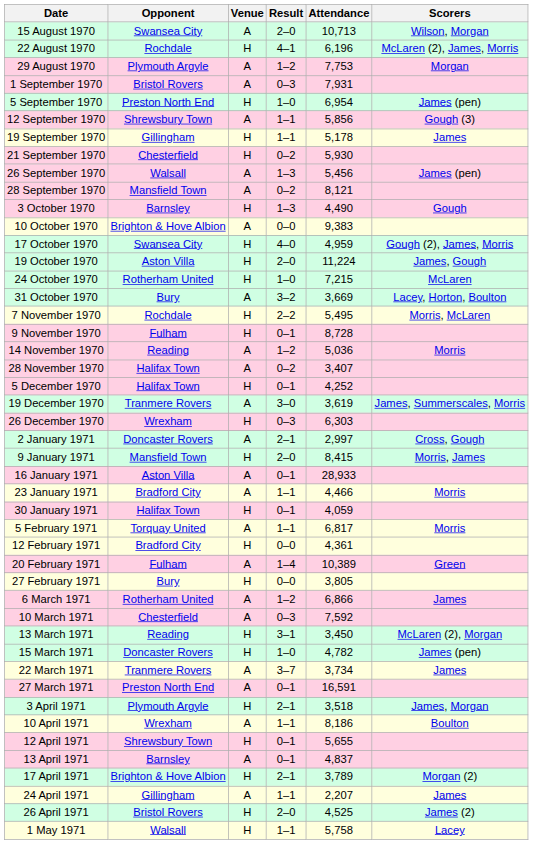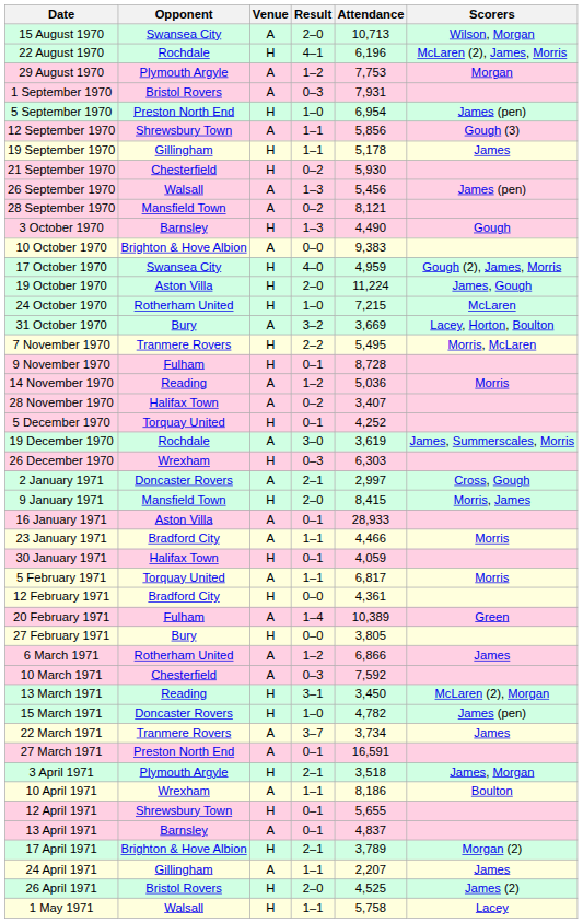 <table class="wikitable sortable" style="font-size:100%; text-align:center">
 <tr>
 <th>Date</th>
 <th>Opponent</th>
 <th>Venue</th>
 <th>Result</th>
 <th>Attendance</th>
 <th>Scorers</th>
 </tr>
 <tr style="background-color: #d0ffe3;">
 <td>15 August 1970</td>
 <td><a href='#'>Swansea City</a></td>
 <td>A</td>
 <td>2–0</td>
 <td>10,713</td>
 <td><a href='#'>Wilson</a>, <a href='#'>Morgan</a></td>
 </tr>
 <tr style="background-color: #d0ffe3;">
 <td>22 August 1970</td>
 <td><a href='#'>Rochdale</a></td>
 <td>H</td>
 <td>4–1</td>
 <td>6,196</td>
 <td><a href='#'>McLaren</a> (2), <a href='#'>James</a>, <a href='#'>Morris</a></td>
 </tr>
 <tr style="background-color: #ffd0e3;">
 <td>29 August 1970</td>
 <td><a href='#'>Plymouth Argyle</a></td>
 <td>A</td>
 <td>1–2</td>
 <td>7,753</td>
 <td><a href='#'>Morgan</a></td>
 </tr>
 <tr style="background-color: #ffd0e3;">
 <td>1 September 1970</td>
 <td><a href='#'>Bristol Rovers</a></td>
 <td>A</td>
 <td>0–3</td>
 <td>7,931</td>
 <td></td>
 </tr>
 <tr style="background-color: #d0ffe3;">
 <td>5 September 1970</td>
 <td><a href='#'>Preston North End</a></td>
 <td>H</td>
 <td>1–0</td>
 <td>6,954</td>
 <td><a href='#'>James</a> (pen)</td>
 </tr>
 <tr style="background-color: #ffd0e3;">
 <td>12 September 1970</td>
 <td><a href='#'>Shrewsbury Town</a></td>
 <td>A</td>
 <td>1–1</td>
 <td>5,856</td>
 <td><a href='#'>Gough</a> (3)</td>
 </tr>
 <tr style="background-color: #ffffdd;">
 <td>19 September 1970</td>
 <td><a href='#'>Gillingham</a></td>
 <td>H</td>
 <td>1–1</td>
 <td>5,178</td>
 <td><a href='#'>James</a></td>
 </tr>
 <tr style="background-color: #ffd0e3;">
 <td>21 September 1970</td>
 <td><a href='#'>Chesterfield</a></td>
 <td>H</td>
 <td>0–2</td>
 <td>5,930</td>
 <td></td>
 </tr>
 <tr style="background-color: #ffd0e3;">
 <td>26 September 1970</td>
 <td><a href='#'>Walsall</a></td>
 <td>A</td>
 <td>1–3</td>
 <td>5,456</td>
 <td><a href='#'>James</a> (pen)</td>
 </tr>
 <tr style="background-color: #ffd0e3;">
 <td>28 September 1970</td>
 <td><a href='#'>Mansfield Town</a></td>
 <td>A</td>
 <td>0–2</td>
 <td>8,121</td>
 <td></td>
 </tr>
 <tr style="background-color: #ffd0e3;">
 <td>3 October 1970</td>
 <td><a href='#'>Barnsley</a></td>
 <td>H</td>
 <td>1–3</td>
 <td>4,490</td>
 <td><a href='#'>Gough</a></td>
 </tr>
 <tr style="background-color: #ffffdd;">
 <td>10 October 1970</td>
 <td><a href='#'>Brighton & Hove Albion</a></td>
 <td>A</td>
 <td>0–0</td>
 <td>9,383</td>
 <td></td>
 </tr>
 <tr style="background-color: #d0ffe3;">
 <td>17 October 1970</td>
 <td><a href='#'>Swansea City</a></td>
 <td>H</td>
 <td>4–0</td>
 <td>4,959</td>
 <td><a href='#'>Gough</a> (2), <a href='#'>James</a>, <a href='#'>Morris</a></td>
 </tr>
 <tr style="background-color: #d0ffe3;">
 <td>19 October 1970</td>
 <td><a href='#'>Aston Villa</a></td>
 <td>H</td>
 <td>2–0</td>
 <td>11,224</td>
 <td><a href='#'>James</a>, <a href='#'>Gough</a></td>
 </tr>
 <tr style="background-color: #d0ffe3;">
 <td>24 October 1970</td>
 <td><a href='#'>Rotherham United</a></td>
 <td>H</td>
 <td>1–0</td>
 <td>7,215</td>
 <td><a href='#'>McLaren</a></td>
 </tr>
 <tr style="background-color: #d0ffe3;">
 <td>31 October 1970</td>
 <td><a href='#'>Bury</a></td>
 <td>A</td>
 <td>3–2</td>
 <td>3,669</td>
 <td><a href='#'>Lacey</a>, <a href='#'>Horton</a>, <a href='#'>Boulton</a></td>
 </tr>
 <tr style="background-color: #ffffdd;">
 <td>7 November 1970</td>
-<td><a href='#'>Rochdale</a></td>
+<td><a href='#'>Tranmere Rovers</a></td>
 <td>H</td>
 <td>2–2</td>
 <td>5,495</td>
 <td><a href='#'>Morris</a>, <a href='#'>McLaren</a></td>
 </tr>
 <tr style="background-color: #ffd0e3;">
 <td>9 November 1970</td>
 <td><a href='#'>Fulham</a></td>
 <td>H</td>
 <td>0–1</td>
 <td>8,728</td>
 <td></td>
 </tr>
 <tr style="background-color: #ffd0e3;">
 <td>14 November 1970</td>
 <td><a href='#'>Reading</a></td>
 <td>A</td>
 <td>1–2</td>
 <td>5,036</td>
 <td><a href='#'>Morris</a></td>
 </tr>
 <tr style="background-color: #ffd0e3;">
 <td>28 November 1970</td>
 <td><a href='#'>Halifax Town</a></td>
 <td>A</td>
 <td>0–2</td>
 <td>3,407</td>
 <td></td>
 </tr>
 <tr style="background-color: #ffd0e3;">
 <td>5 December 1970</td>
-<td><a href='#'>Halifax Town</a></td>
+<td><a href='#'>Torquay United</a></td>
 <td>H</td>
 <td>0–1</td>
 <td>4,252</td>
 <td></td>
 </tr>
 <tr style="background-color: #d0ffe3;">
 <td>19 December 1970</td>
-<td><a href='#'>Tranmere Rovers</a></td>
+<td><a href='#'>Rochdale</a></td>
 <td>A</td>
 <td>3–0</td>
 <td>3,619</td>
 <td><a href='#'>James</a>, <a href='#'>Summerscales</a>, <a href='#'>Morris</a></td>
 </tr>
 <tr style="background-color: #ffd0e3;">
 <td>26 December 1970</td>
 <td><a href='#'>Wrexham</a></td>
 <td>H</td>
 <td>0–3</td>
 <td>6,303</td>
 <td></td>
 </tr>
 <tr style="background-color: #d0ffe3;">
 <td>2 January 1971</td>
 <td><a href='#'>Doncaster Rovers</a></td>
 <td>A</td>
 <td>2–1</td>
 <td>2,997</td>
 <td><a href='#'>Cross</a>, <a href='#'>Gough</a></td>
 </tr>
 <tr style="background-color: #d0ffe3;">
 <td>9 January 1971</td>
 <td><a href='#'>Mansfield Town</a></td>
 <td>H</td>
 <td>2–0</td>
 <td>8,415</td>
 <td><a href='#'>Morris</a>, <a href='#'>James</a></td>
 </tr>
 <tr style="background-color: #ffd0e3;">
 <td>16 January 1971</td>
 <td><a href='#'>Aston Villa</a></td>
 <td>A</td>
 <td>0–1</td>
 <td>28,933</td>
 <td></td>
 </tr>
 <tr style="background-color: #ffffdd;">
 <td>23 January 1971</td>
 <td><a href='#'>Bradford City</a></td>
 <td>A</td>
 <td>1–1</td>
 <td>4,466</td>
 <td><a href='#'>Morris</a></td>
 </tr>
 <tr style="background-color: #ffd0e3;">
 <td>30 January 1971</td>
 <td><a href='#'>Halifax Town</a></td>
 <td>H</td>
 <td>0–1</td>
 <td>4,059</td>
 <td></td>
 </tr>
 <tr style="background-color: #ffffdd;">
 <td>5 February 1971</td>
 <td><a href='#'>Torquay United</a></td>
 <td>A</td>
 <td>1–1</td>
 <td>6,817</td>
 <td><a href='#'>Morris</a></td>
 </tr>
 <tr style="background-color: #ffffdd;">
 <td>12 February 1971</td>
 <td><a href='#'>Bradford City</a></td>
 <td>H</td>
 <td>0–0</td>
 <td>4,361</td>
 <td></td>
 </tr>
 <tr style="background-color: #ffd0e3;">
 <td>20 February 1971</td>
 <td><a href='#'>Fulham</a></td>
 <td>A</td>
 <td>1–4</td>
 <td>10,389</td>
 <td><a href='#'>Green</a></td>
 </tr>
 <tr style="background-color: #ffffdd;">
 <td>27 February 1971</td>
 <td><a href='#'>Bury</a></td>
 <td>H</td>
 <td>0–0</td>
 <td>3,805</td>
 <td></td>
 </tr>
 <tr style="background-color: #ffd0e3;">
 <td>6 March 1971</td>
 <td><a href='#'>Rotherham United</a></td>
 <td>A</td>
 <td>1–2</td>
 <td>6,866</td>
 <td><a href='#'>James</a></td>
 </tr>
 <tr style="background-color: #ffd0e3;">
 <td>10 March 1971</td>
 <td><a href='#'>Chesterfield</a></td>
 <td>A</td>
 <td>0–3</td>
 <td>7,592</td>
 <td></td>
 </tr>
 <tr style="background-color: #d0ffe3;">
 <td>13 March 1971</td>
 <td><a href='#'>Reading</a></td>
 <td>H</td>
 <td>3–1</td>
 <td>3,450</td>
 <td><a href='#'>McLaren</a> (2), <a href='#'>Morgan</a></td>
 </tr>
 <tr style="background-color: #d0ffe3;">
 <td>15 March 1971</td>
 <td><a href='#'>Doncaster Rovers</a></td>
 <td>H</td>
 <td>1–0</td>
 <td>4,782</td>
 <td><a href='#'>James</a> (pen)</td>
 </tr>
 <tr style="background-color: #ffffdd;">
 <td>22 March 1971</td>
 <td><a href='#'>Tranmere Rovers</a></td>
 <td>A</td>
 <td>3–7</td>
 <td>3,734</td>
 <td><a href='#'>James</a></td>
 </tr>
 <tr style="background-color: #ffd0e3;">
 <td>27 March 1971</td>
 <td><a href='#'>Preston North End</a></td>
 <td>A</td>
 <td>0–1</td>
 <td>16,591</td>
 <td></td>
 </tr>
 <tr style="background-color: #d0ffe3;">
 <td>3 April 1971</td>
 <td><a href='#'>Plymouth Argyle</a></td>
 <td>H</td>
 <td>2–1</td>
 <td>3,518</td>
 <td><a href='#'>James</a>, <a href='#'>Morgan</a></td>
 </tr>
 <tr style="background-color: #ffffdd;">
 <td>10 April 1971</td>
 <td><a href='#'>Wrexham</a></td>
 <td>A</td>
 <td>1–1</td>
 <td>8,186</td>
 <td><a href='#'>Boulton</a></td>
 </tr>
 <tr style="background-color: #ffd0e3;">
 <td>12 April 1971</td>
 <td><a href='#'>Shrewsbury Town</a></td>
 <td>H</td>
 <td>0–1</td>
 <td>5,655</td>
 <td></td>
 </tr>
 <tr style="background-color: #ffd0e3;">
 <td>13 April 1971</td>
 <td><a href='#'>Barnsley</a></td>
 <td>A</td>
 <td>0–1</td>
 <td>4,837</td>
 <td></td>
 </tr>
 <tr style="background-color: #d0ffe3;">
 <td>17 April 1971</td>
 <td><a href='#'>Brighton & Hove Albion</a></td>
 <td>H</td>
 <td>2–1</td>
 <td>3,789</td>
 <td><a href='#'>Morgan</a> (2)</td>
 </tr>
 <tr style="background-color: #ffffdd;">
 <td>24 April 1971</td>
 <td><a href='#'>Gillingham</a></td>
 <td>A</td>
 <td>1–1</td>
 <td>2,207</td>
 <td><a href='#'>James</a></td>
 </tr>
 <tr style="background-color: #d0ffe3;">
 <td>26 April 1971</td>
 <td><a href='#'>Bristol Rovers</a></td>
 <td>H</td>
 <td>2–0</td>
 <td>4,525</td>
 <td><a href='#'>James</a> (2)</td>
 </tr>
 <tr style="background-color: #ffffdd;">
 <td>1 May 1971</td>
 <td><a href='#'>Walsall</a></td>
 <td>H</td>
 <td>1–1</td>
 <td>5,758</td>
 <td><a href='#'>Lacey</a></td>
 </tr>
 </table>
